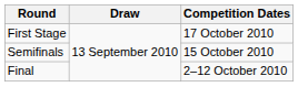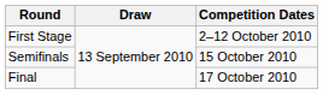 <table class="wikitable">
 <tr>
 <th>Round</th>
 <th>Draw</th>
 <th>Competition Dates </th>
 </tr>
 <tr>
 <td>First Stage</td>
 <td rowspan=3>13 September 2010</td>
-<td>17 October 2010</td>
+<td>2–12 October 2010</td>
 </tr>
 <tr>
 <td>Semifinals</td>
 <td>15 October 2010</td>
 </tr>
 <tr>
 <td>Final</td>
-<td>2–12 October 2010</td>
+<td>17 October 2010</td>
 </tr>
 </table>
